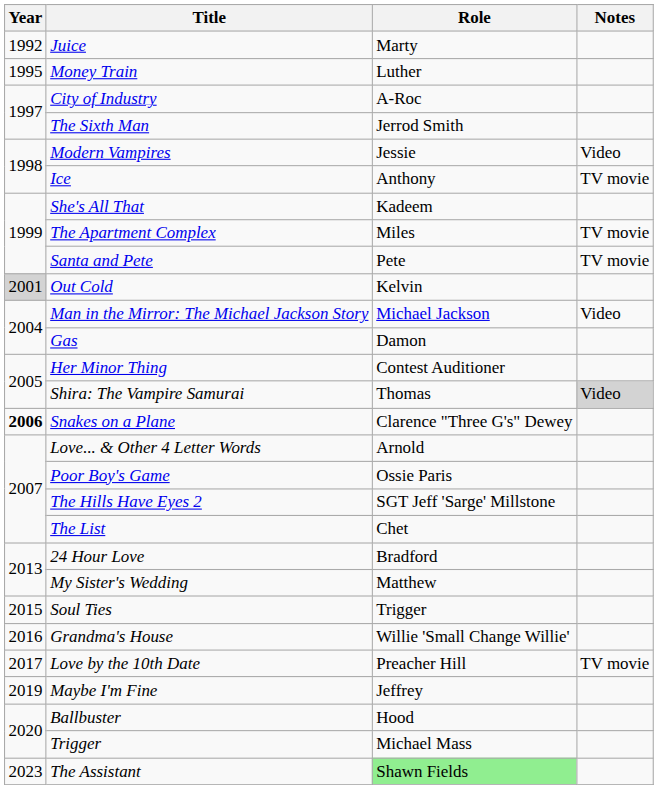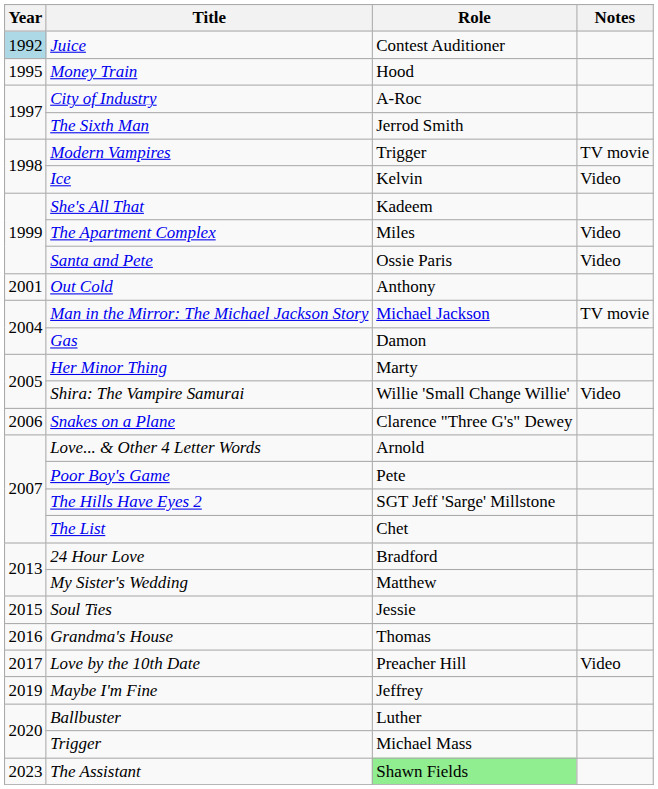 <table class="wikitable plainrowheaders sortable" style="margin-right: 0;">
 <tr>
 <th>Year</th>
 <th>Title</th>
 <th>Role</th>
 <th>Notes</th>
 </tr>
 <tr>
-<td>1992</td>
+<td style="background: lightblue;">1992</td>
 <td><em><a href='#'>Juice</a></em></td>
-<td>Marty</td>
+<td>Contest Auditioner</td>
 <td></td>
 </tr>
 <tr>
 <td>1995</td>
 <td><em><a href='#'>Money Train</a></em></td>
-<td>Luther</td>
+<td>Hood</td>
 <td></td>
 </tr>
 <tr>
 <td rowspan=2>1997</td>
 <td><em><a href='#'>City of Industry</a></em></td>
 <td>A-Roc</td>
 <td></td>
 </tr>
 <tr>
 <td><em><a href='#'>The Sixth Man</a></em></td>
 <td>Jerrod Smith</td>
 <td></td>
 </tr>
 <tr>
 <td rowspan=2>1998</td>
 <td><em><a href='#'>Modern Vampires</a></em></td>
-<td>Jessie</td>
-<td>Video</td>
+<td>Trigger</td>
+<td>TV movie</td>
 </tr>
 <tr>
 <td><em><a href='#'>Ice</a></em></td>
-<td>Anthony</td>
-<td>TV movie</td>
+<td>Kelvin</td>
+<td>Video</td>
 </tr>
 <tr>
 <td rowspan=3>1999</td>
 <td><em><a href='#'>She's All That</a></em></td>
 <td>Kadeem</td>
 <td></td>
 </tr>
 <tr>
 <td><em><a href='#'>The Apartment Complex</a></em></td>
 <td>Miles</td>
-<td>TV movie</td>
+<td>Video</td>
 </tr>
 <tr>
 <td><em><a href='#'>Santa and Pete</a></em></td>
-<td>Pete</td>
-<td>TV movie</td>
+<td>Ossie Paris</td>
+<td>Video</td>
 </tr>
 <tr>
-<td style="background: lightgrey;">2001</td>
+<td>2001</td>
 <td><em><a href='#'>Out Cold</a></em></td>
-<td>Kelvin</td>
+<td>Anthony</td>
 <td></td>
 </tr>
 <tr>
 <td rowspan=2>2004</td>
 <td><em><a href='#'>Man in the Mirror: The Michael Jackson Story</a></em></td>
 <td><a href='#'>Michael Jackson</a></td>
-<td>Video</td>
+<td>TV movie</td>
 </tr>
 <tr>
 <td><em><a href='#'>Gas</a></em></td>
 <td>Damon</td>
 <td></td>
 </tr>
 <tr>
 <td rowspan=2>2005</td>
 <td><em><a href='#'>Her Minor Thing</a></em></td>
-<td>Contest Auditioner</td>
+<td>Marty</td>
 <td></td>
 </tr>
 <tr>
 <td><em>Shira: The Vampire Samurai</em></td>
-<td>Thomas</td>
-<td style="background: lightgrey;">Video</td>
+<td>Willie 'Small Change Willie'</td>
+<td>Video</td>
 </tr>
 <tr>
-<td><strong>2006</strong></td>
+<td>2006</td>
 <td><em><a href='#'>Snakes on a Plane</a></em></td>
 <td>Clarence "Three G's" Dewey</td>
 <td></td>
 </tr>
 <tr>
 <td rowspan=4>2007</td>
 <td><em>Love... & Other 4 Letter Words</em></td>
 <td>Arnold</td>
 <td></td>
 </tr>
 <tr>
 <td><em><a href='#'>Poor Boy's Game</a></em></td>
-<td>Ossie Paris</td>
+<td>Pete</td>
 <td></td>
 </tr>
 <tr>
 <td><em><a href='#'>The Hills Have Eyes 2</a></em></td>
 <td>SGT Jeff 'Sarge' Millstone</td>
 <td></td>
 </tr>
 <tr>
 <td><em><a href='#'>The List</a></em></td>
 <td>Chet</td>
 <td></td>
 </tr>
 <tr>
 <td rowspan=2>2013</td>
 <td><em>24 Hour Love</em></td>
 <td>Bradford</td>
 <td></td>
 </tr>
 <tr>
 <td><em>My Sister's Wedding</em></td>
 <td>Matthew</td>
 <td></td>
 </tr>
 <tr>
 <td>2015</td>
 <td><em>Soul Ties</em></td>
-<td>Trigger</td>
+<td>Jessie</td>
 <td></td>
 </tr>
 <tr>
 <td>2016</td>
 <td><em>Grandma's House</em></td>
-<td>Willie 'Small Change Willie'</td>
+<td>Thomas</td>
 <td></td>
 </tr>
 <tr>
 <td>2017</td>
 <td><em>Love by the 10th Date</em></td>
 <td>Preacher Hill</td>
-<td>TV movie</td>
+<td>Video</td>
 </tr>
 <tr>
 <td>2019</td>
 <td><em>Maybe I'm Fine</em></td>
 <td>Jeffrey</td>
 <td></td>
 </tr>
 <tr>
 <td rowspan=2>2020</td>
 <td><em>Ballbuster</em></td>
-<td>Hood</td>
+<td>Luther</td>
 <td></td>
 </tr>
 <tr>
 <td><em>Trigger</em></td>
 <td>Michael Mass</td>
 <td></td>
 </tr>
 <tr>
 <td>2023</td>
 <td><em>The Assistant</em></td>
 <td style="background: lightgreen;">Shawn Fields</td>
 <td></td>
 </tr>
 </table>
